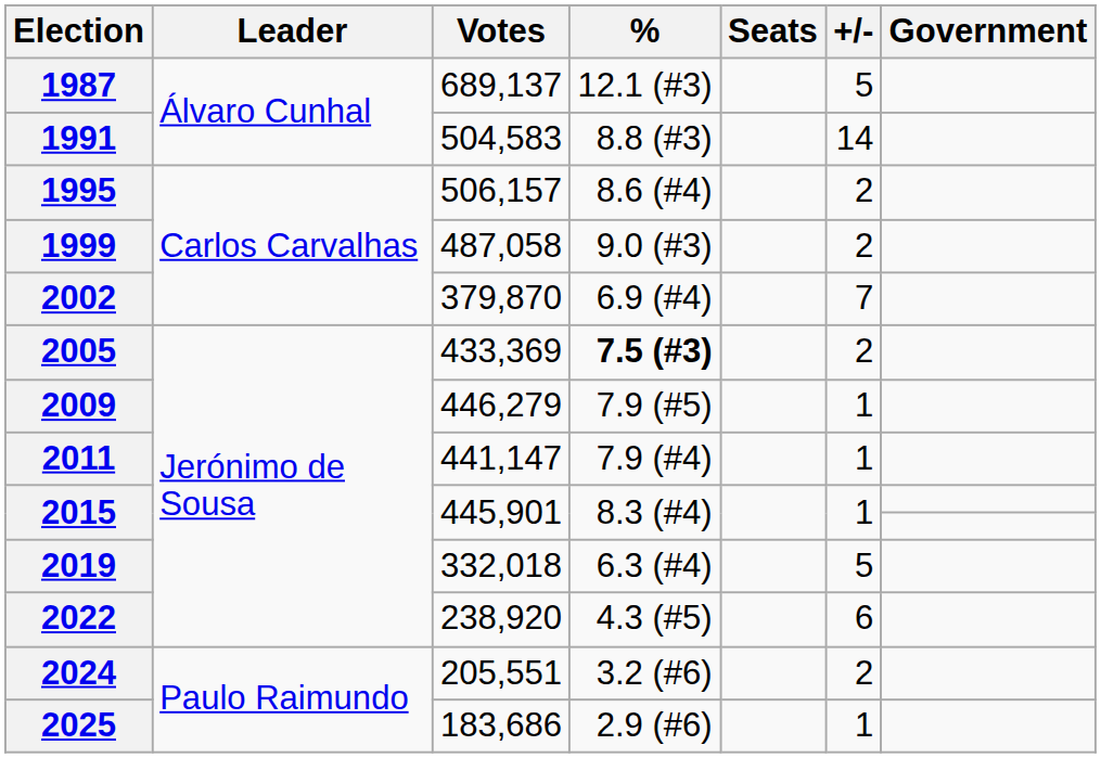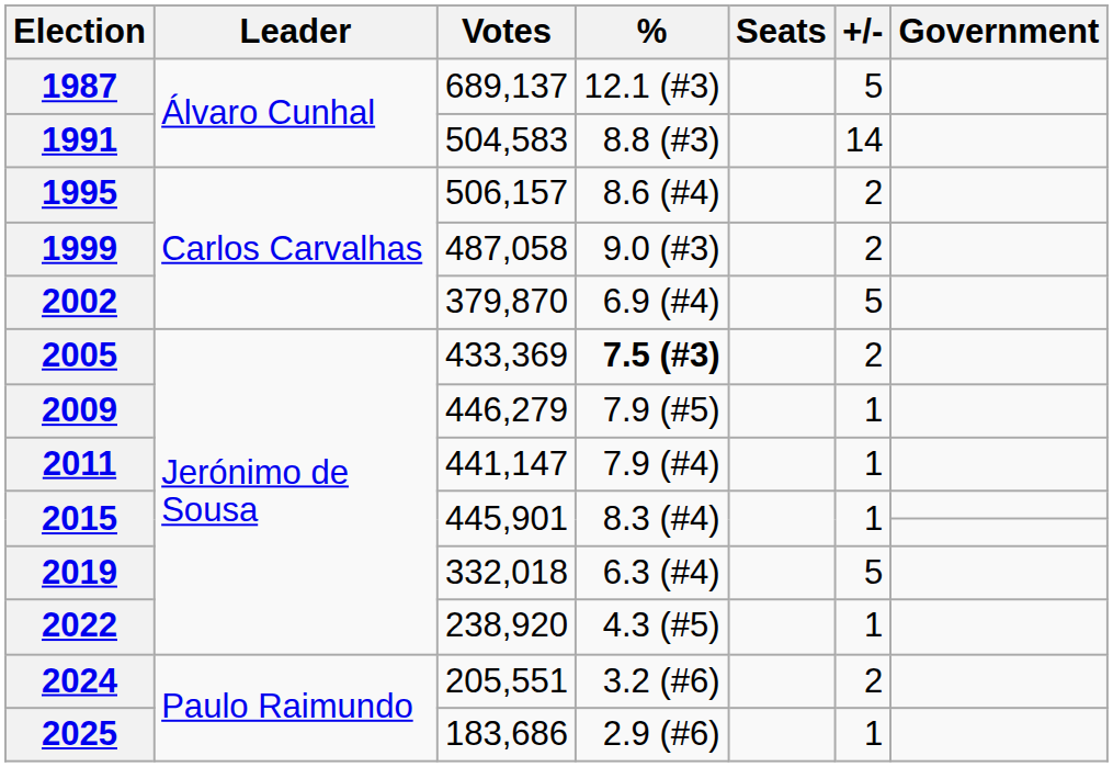 <table class="wikitable" style="text-align:right;">
 <tr>
 <th>Election</th>
 <th width="126px">Leader</th>
 <th>Votes</th>
 <th>%</th>
 <th>Seats</th>
 <th>+/-</th>
 <th>Government</th>
 </tr>
 <tr>
 <th><a href='#'>1987</a></th>
 <td rowspan="2" align=left><a href='#'>Álvaro Cunhal</a></td>
 <td>689,137</td>
 <td>12.1 (#3)</td>
 <td></td>
 <td>5</td>
 <td></td>
 </tr>
 <tr>
 <th><a href='#'>1991</a></th>
 <td>504,583</td>
 <td>8.8 (#3)</td>
 <td></td>
 <td>14</td>
 <td></td>
 </tr>
 <tr>
 <th><a href='#'>1995</a></th>
 <td rowspan="3" align=left><a href='#'>Carlos Carvalhas</a></td>
 <td>506,157</td>
 <td>8.6 (#4)</td>
 <td></td>
 <td>2</td>
 <td></td>
 </tr>
 <tr>
 <th><a href='#'>1999</a></th>
 <td>487,058</td>
 <td>9.0 (#3)</td>
 <td></td>
 <td>2</td>
 <td></td>
 </tr>
 <tr>
 <th><a href='#'>2002</a></th>
 <td>379,870</td>
 <td>6.9 (#4)</td>
 <td></td>
-<td>7</td>
+<td>5</td>
 <td></td>
 </tr>
 <tr>
 <th><a href='#'>2005</a></th>
 <td rowspan="7" align="left"><a href='#'>Jerónimo de Sousa</a></td>
 <td>433,369</td>
 <td><strong>7.5 (#3)</strong></td>
 <td></td>
 <td>2</td>
 <td></td>
 </tr>
 <tr>
 <th><a href='#'>2009</a></th>
 <td>446,279</td>
 <td>7.9 (#5)</td>
 <td></td>
 <td>1</td>
 <td></td>
 </tr>
 <tr>
 <th><a href='#'>2011</a></th>
 <td>441,147</td>
 <td>7.9 (#4)</td>
 <td></td>
 <td>1</td>
 <td></td>
 </tr>
 <tr>
 <th rowspan="2"><a href='#'>2015</a></th>
 <td rowspan="2">445,901</td>
 <td rowspan="2">8.3 (#4)</td>
 <td rowspan="2"></td>
 <td rowspan="2">1</td>
 <td></td>
 </tr>
 <tr>
 <td></td>
 </tr>
 <tr>
 <th><a href='#'>2019</a></th>
 <td>332,018</td>
 <td>6.3 (#4)</td>
 <td></td>
 <td>5</td>
 <td></td>
 </tr>
 <tr>
 <th><a href='#'>2022</a></th>
 <td>238,920</td>
 <td>4.3 (#5)</td>
 <td></td>
-<td>6</td>
+<td>1</td>
 <td></td>
 </tr>
 <tr>
 <th><a href='#'>2024</a></th>
 <td rowspan="2" align=left><a href='#'>Paulo Raimundo</a></td>
 <td>205,551</td>
 <td>3.2 (#6)</td>
 <td></td>
 <td>2</td>
 <td></td>
 </tr>
 <tr>
 <th><a href='#'>2025</a></th>
 <td>183,686</td>
 <td>2.9 (#6)</td>
 <td></td>
 <td>1</td>
 <td></td>
 </tr>
 </table>
